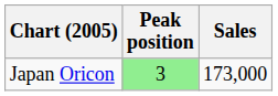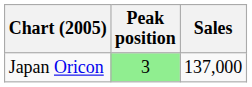 <table class="wikitable">
 <tr>
 <th>Chart (2005)</th>
 <th>Peak<br>position</th>
 <th>Sales</th>
 </tr>
 <tr>
 <td>Japan <a href='#'>Oricon</a></td>
 <td align="center" style="background: lightgreen;">3</td>
-<td align="center">173,000</td>
+<td align="center">137,000</td>
 </tr>
 </table>
